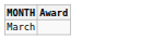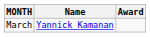 <table class="wikitable"  class= style="text-align:center; border:1px #aaa solid; font-size:95%">
 <tr>
 <th>MONTH</th>
+<th>Name</th>
 <th>Award</th>
 </tr>
 <tr>
 <td>March</td>
+<td> <a href='#'>Yannick Kamanan</a></td>
 <td></td>
 </tr>
 </table>
